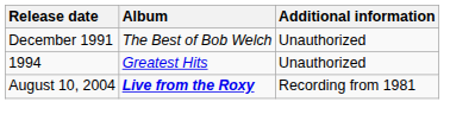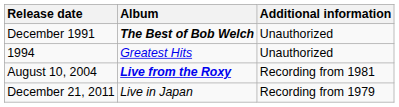 <table class="wikitable">
 <tr>
 <th style="vertical-align:top; text-align:left;">Release date</th>
 <th style="text-align:left; vertical-align:top;">Album</th>
 <th style="text-align:left; vertical-align:top;">Additional information</th>
 </tr>
 <tr style="vertical-align:top;">
 <td style="text-align:left; ">December 1991</td>
-<td style="text-align:left; "><em>The Best of Bob Welch</em></td>
+<td style="text-align:left; "><strong><em>The Best of Bob Welch</em></strong></td>
 <td style="text-align:left; ">Unauthorized</td>
 </tr>
 <tr>
 <td style="text-align:left; vertical-align:top;">1994</td>
 <td style="text-align:left; vertical-align:top;"><em><a href='#'>Greatest Hits</a></em></td>
 <td style="text-align:left; vertical-align:top;">Unauthorized</td>
 </tr>
 <tr>
 <td style="text-align:left; vertical-align:top;">August 10, 2004</td>
 <td style="text-align:left; vertical-align:top;"><strong><em><a href='#'>Live from the Roxy</a></em></strong></td>
 <td style="text-align:left; vertical-align:top;">Recording from 1981</td>
 </tr>
+<tr>
+<td style="text-align:left; vertical-align:top;">December 21, 2011</td>
+<td style="text-align:left; vertical-align:top;"><em>Live in Japan</em></td>
+<td style="text-align:left; ">Recording from 1979</td>
+</tr>
 </table>
